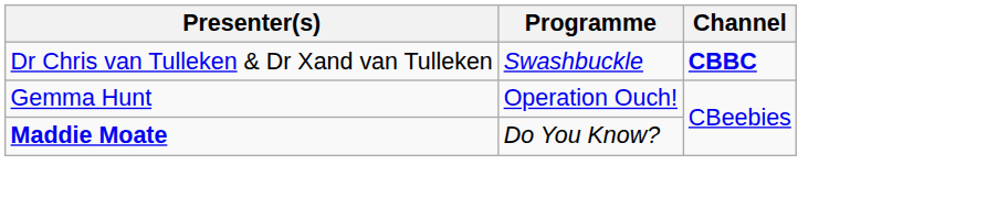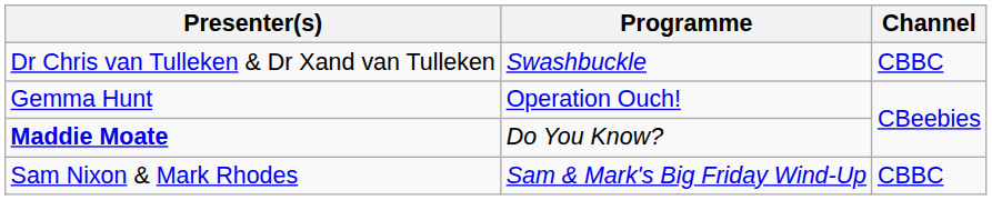 <table class="wikitable">
 <tr>
 <th>Presenter(s)</th>
 <th>Programme</th>
 <th>Channel</th>
 </tr>
 <tr>
 <td><a href='#'>Dr Chris van Tulleken</a> & Dr Xand van Tulleken</td>
 <td><em><a href='#'>Swashbuckle</a></em></td>
-<td><strong><a href='#'>CBBC</a></strong></td>
+<td><a href='#'>CBBC</a></td>
 </tr>
 <tr>
 <td><a href='#'>Gemma Hunt</a></td>
 <td><a href='#'>Operation Ouch!</a></td>
 <td rowspan="2"><a href='#'>CBeebies</a></td>
 </tr>
 <tr>
 <td><strong><a href='#'>Maddie Moate</a></strong></td>
 <td><em>Do You Know?</em></td>
 </tr>
+<tr>
+<td><a href='#'>Sam Nixon</a> & <a href='#'>Mark Rhodes</a></td>
+<td><em><a href='#'>Sam & Mark's Big Friday Wind-Up</a></em></td>
+<td><a href='#'>CBBC</a></td>
+</tr>
 </table>
